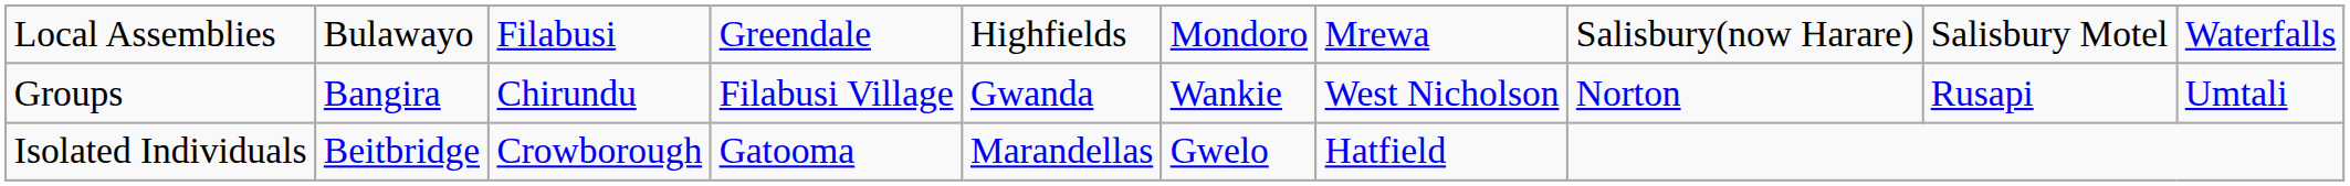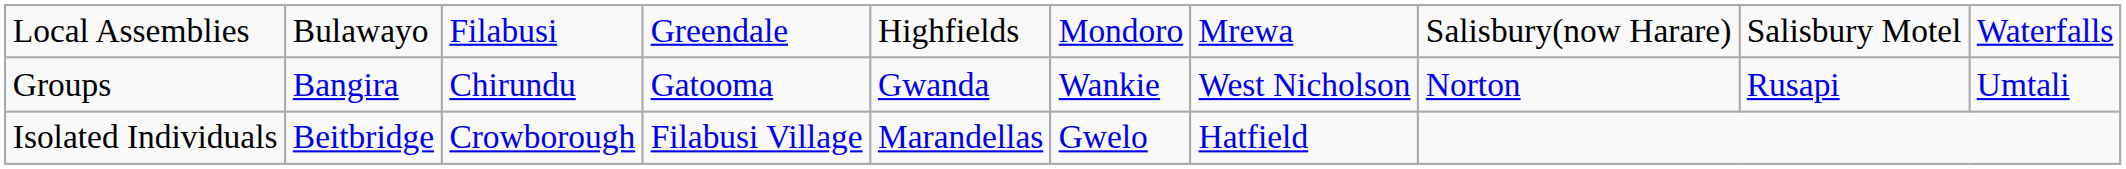 <table class="wikitable">
 <tr>
 <td>Local Assemblies</td>
 <td>Bulawayo</td>
 <td><a href='#'>Filabusi</a></td>
 <td><a href='#'>Greendale</a></td>
 <td>Highfields</td>
 <td><a href='#'>Mondoro</a></td>
 <td><a href='#'>Mrewa</a></td>
 <td>Salisbury(now Harare)</td>
 <td>Salisbury Motel</td>
 <td><a href='#'>Waterfalls</a></td>
 </tr>
 <tr>
 <td>Groups</td>
 <td><a href='#'>Bangira</a></td>
 <td><a href='#'>Chirundu</a></td>
-<td><a href='#'>Filabusi Village</a></td>
+<td><a href='#'>Gatooma</a></td>
 <td><a href='#'>Gwanda</a></td>
 <td><a href='#'>Wankie</a></td>
 <td><a href='#'>West Nicholson</a></td>
 <td><a href='#'>Norton</a></td>
 <td><a href='#'>Rusapi</a></td>
 <td><a href='#'>Umtali</a></td>
 </tr>
 <tr>
 <td>Isolated Individuals</td>
 <td><a href='#'>Beitbridge</a></td>
 <td><a href='#'>Crowborough</a></td>
-<td><a href='#'>Gatooma</a></td>
+<td><a href='#'>Filabusi Village</a></td>
 <td><a href='#'>Marandellas</a></td>
 <td><a href='#'>Gwelo</a></td>
 <td><a href='#'>Hatfield</a></td>
 </tr>
 </table>
